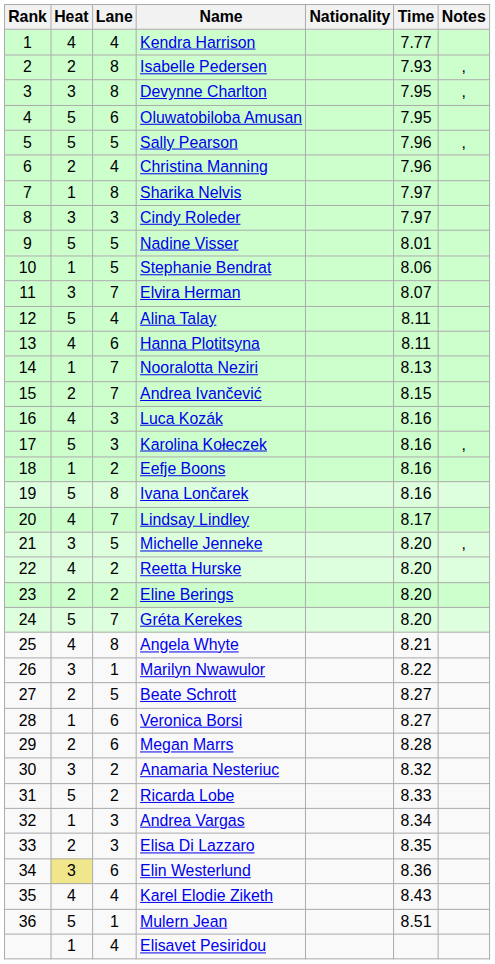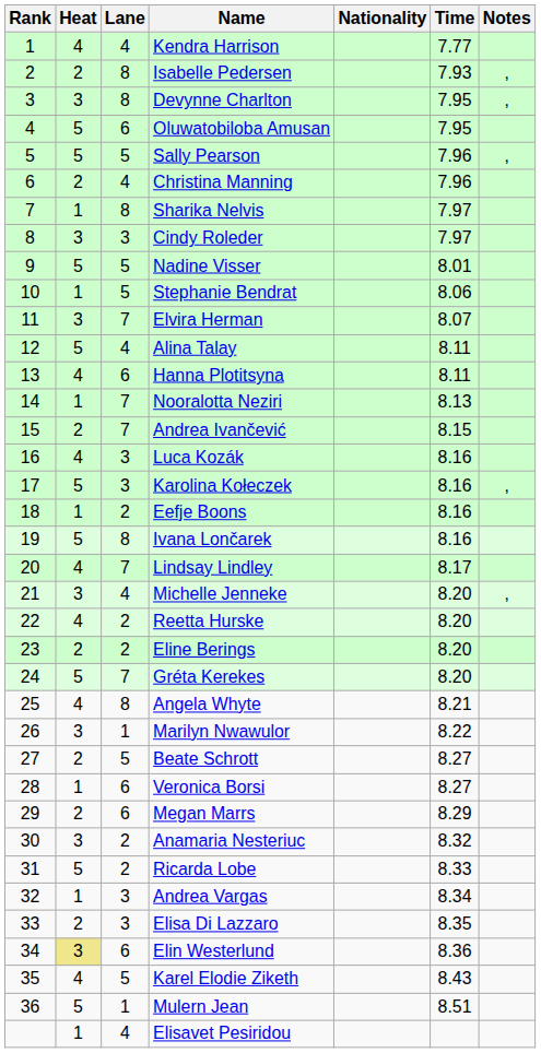 <table class="wikitable sortable" style="text-align:center">
 <tr>
 <th>Rank</th>
 <th>Heat</th>
 <th>Lane</th>
 <th>Name</th>
 <th>Nationality</th>
 <th>Time</th>
 <th>Notes</th>
 </tr>
 <tr bgcolor=ccffcc>
 <td>1</td>
 <td>4</td>
 <td>4</td>
 <td align=left><a href='#'>Kendra Harrison</a></td>
 <td align=left></td>
 <td>7.77</td>
 <td></td>
 </tr>
 <tr bgcolor=ccffcc>
 <td>2</td>
 <td>2</td>
 <td>8</td>
 <td align=left><a href='#'>Isabelle Pedersen</a></td>
 <td align=left></td>
 <td>7.93</td>
 <td>, </td>
 </tr>
 <tr bgcolor=ccffcc>
 <td>3</td>
 <td>3</td>
 <td>8</td>
 <td align=left><a href='#'>Devynne Charlton</a></td>
 <td align=left></td>
 <td>7.95</td>
 <td>, </td>
 </tr>
 <tr bgcolor=ccffcc>
 <td>4</td>
 <td>5</td>
 <td>6</td>
 <td align=left><a href='#'>Oluwatobiloba Amusan</a></td>
 <td align=left></td>
 <td>7.95</td>
 <td></td>
 </tr>
 <tr bgcolor=ccffcc>
 <td>5</td>
 <td>5</td>
 <td>5</td>
 <td align=left><a href='#'>Sally Pearson</a></td>
 <td align=left></td>
 <td>7.96</td>
 <td>, </td>
 </tr>
 <tr bgcolor=ccffcc>
 <td>6</td>
 <td>2</td>
 <td>4</td>
 <td align=left><a href='#'>Christina Manning</a></td>
 <td align=left></td>
 <td>7.96</td>
 <td></td>
 </tr>
 <tr bgcolor=ccffcc>
 <td>7</td>
 <td>1</td>
 <td>8</td>
 <td align=left><a href='#'>Sharika Nelvis</a></td>
 <td align=left></td>
 <td>7.97</td>
 <td></td>
 </tr>
 <tr bgcolor=ccffcc>
 <td>8</td>
 <td>3</td>
 <td>3</td>
 <td align=left><a href='#'>Cindy Roleder</a></td>
 <td align=left></td>
 <td>7.97</td>
 <td></td>
 </tr>
 <tr bgcolor=ccffcc>
 <td>9</td>
 <td>5</td>
 <td>5</td>
 <td align=left><a href='#'>Nadine Visser</a></td>
 <td align=left></td>
 <td>8.01</td>
 <td></td>
 </tr>
 <tr bgcolor=ccffcc>
 <td>10</td>
 <td>1</td>
 <td>5</td>
 <td align=left><a href='#'>Stephanie Bendrat</a></td>
 <td align=left></td>
 <td>8.06</td>
 <td></td>
 </tr>
 <tr bgcolor=ccffcc>
 <td>11</td>
 <td>3</td>
 <td>7</td>
 <td align=left><a href='#'>Elvira Herman</a></td>
 <td align=left></td>
 <td>8.07</td>
 <td></td>
 </tr>
 <tr bgcolor=ccffcc>
 <td>12</td>
 <td>5</td>
 <td>4</td>
 <td align=left><a href='#'>Alina Talay</a></td>
 <td align=left></td>
 <td>8.11</td>
 <td></td>
 </tr>
 <tr bgcolor=ccffcc>
 <td>13</td>
 <td>4</td>
 <td>6</td>
 <td align=left><a href='#'>Hanna Plotitsyna</a></td>
 <td align=left></td>
 <td>8.11</td>
 <td></td>
 </tr>
 <tr bgcolor=ccffcc>
 <td>14</td>
 <td>1</td>
 <td>7</td>
 <td align=left><a href='#'>Nooralotta Neziri</a></td>
 <td align=left></td>
 <td>8.13</td>
 <td></td>
 </tr>
 <tr bgcolor=ccffcc>
 <td>15</td>
 <td>2</td>
 <td>7</td>
 <td align=left><a href='#'>Andrea Ivančević</a></td>
 <td align=left></td>
 <td>8.15</td>
 <td></td>
 </tr>
 <tr bgcolor=ccffcc>
 <td>16</td>
 <td>4</td>
 <td>3</td>
 <td align=left><a href='#'>Luca Kozák</a></td>
 <td align=left></td>
 <td>8.16</td>
 <td></td>
 </tr>
 <tr bgcolor=ccffcc>
 <td>17</td>
 <td>5</td>
 <td>3</td>
 <td align=left><a href='#'>Karolina Kołeczek</a></td>
 <td align=left></td>
 <td>8.16</td>
 <td>, </td>
 </tr>
 <tr bgcolor=ccffcc>
 <td>18</td>
 <td>1</td>
 <td>2</td>
 <td align=left><a href='#'>Eefje Boons</a></td>
 <td align=left></td>
 <td>8.16</td>
 <td></td>
 </tr>
 <tr bgcolor=ddffdd>
 <td>19</td>
 <td>5</td>
 <td>8</td>
 <td align=left><a href='#'>Ivana Lončarek</a></td>
 <td align=left></td>
 <td>8.16</td>
 <td></td>
 </tr>
 <tr bgcolor=ccffcc>
 <td>20</td>
 <td>4</td>
 <td>7</td>
 <td align=left><a href='#'>Lindsay Lindley</a></td>
 <td align=left></td>
 <td>8.17</td>
 <td></td>
 </tr>
 <tr bgcolor=ddffdd>
 <td>21</td>
 <td>3</td>
-<td>5</td>
+<td>4</td>
 <td align=left><a href='#'>Michelle Jenneke</a></td>
 <td align=left></td>
 <td>8.20</td>
 <td>, </td>
 </tr>
 <tr bgcolor=ddffdd>
 <td>22</td>
 <td>4</td>
 <td>2</td>
 <td align=left><a href='#'>Reetta Hurske</a></td>
 <td align=left></td>
 <td>8.20</td>
 <td></td>
 </tr>
 <tr bgcolor=ccffcc>
 <td>23</td>
 <td>2</td>
 <td>2</td>
 <td align=left><a href='#'>Eline Berings</a></td>
 <td align=left></td>
 <td>8.20</td>
 <td></td>
 </tr>
 <tr bgcolor=ddffdd>
 <td>24</td>
 <td>5</td>
 <td>7</td>
 <td align=left><a href='#'>Gréta Kerekes</a></td>
 <td align=left></td>
 <td>8.20</td>
 <td></td>
 </tr>
 <tr>
 <td>25</td>
 <td>4</td>
 <td>8</td>
 <td align=left><a href='#'>Angela Whyte</a></td>
 <td align=left></td>
 <td>8.21</td>
 <td></td>
 </tr>
 <tr>
 <td>26</td>
 <td>3</td>
 <td>1</td>
 <td align=left><a href='#'>Marilyn Nwawulor</a></td>
 <td align=left></td>
 <td>8.22</td>
 <td></td>
 </tr>
 <tr>
 <td>27</td>
 <td>2</td>
 <td>5</td>
 <td align=left><a href='#'>Beate Schrott</a></td>
 <td align=left></td>
 <td>8.27</td>
 <td></td>
 </tr>
 <tr>
 <td>28</td>
 <td>1</td>
 <td>6</td>
 <td align=left><a href='#'>Veronica Borsi</a></td>
 <td align=left></td>
 <td>8.27</td>
 <td></td>
 </tr>
 <tr>
 <td>29</td>
 <td>2</td>
 <td>6</td>
 <td align=left><a href='#'>Megan Marrs</a></td>
 <td align=left></td>
-<td>8.28</td>
+<td>8.29</td>
 <td></td>
 </tr>
 <tr>
 <td>30</td>
 <td>3</td>
 <td>2</td>
 <td align=left><a href='#'>Anamaria Nesteriuc</a></td>
 <td align=left></td>
 <td>8.32</td>
 <td></td>
 </tr>
 <tr>
 <td>31</td>
 <td>5</td>
 <td>2</td>
 <td align=left><a href='#'>Ricarda Lobe</a></td>
 <td align=left></td>
 <td>8.33</td>
 <td></td>
 </tr>
 <tr>
 <td>32</td>
 <td>1</td>
 <td>3</td>
 <td align=left><a href='#'>Andrea Vargas</a></td>
 <td align=left></td>
 <td>8.34</td>
 <td></td>
 </tr>
 <tr>
 <td>33</td>
 <td>2</td>
 <td>3</td>
 <td align=left><a href='#'>Elisa Di Lazzaro</a></td>
 <td align=left></td>
 <td>8.35</td>
 <td></td>
 </tr>
 <tr>
 <td>34</td>
 <td style="background: khaki;">3</td>
 <td>6</td>
 <td align=left><a href='#'>Elin Westerlund</a></td>
 <td align=left></td>
 <td>8.36</td>
 <td></td>
 </tr>
 <tr>
 <td>35</td>
 <td>4</td>
-<td>4</td>
+<td>5</td>
 <td align=left><a href='#'>Karel Elodie Ziketh</a></td>
 <td align=left></td>
 <td>8.43</td>
 <td></td>
 </tr>
 <tr>
 <td>36</td>
 <td>5</td>
 <td>1</td>
 <td align=left><a href='#'>Mulern Jean</a></td>
 <td align=left></td>
 <td>8.51</td>
 <td></td>
 </tr>
 <tr>
 <td></td>
 <td>1</td>
 <td>4</td>
 <td align=left><a href='#'>Elisavet Pesiridou</a></td>
 <td align=left></td>
 <td></td>
 <td></td>
 </tr>
 </table>
